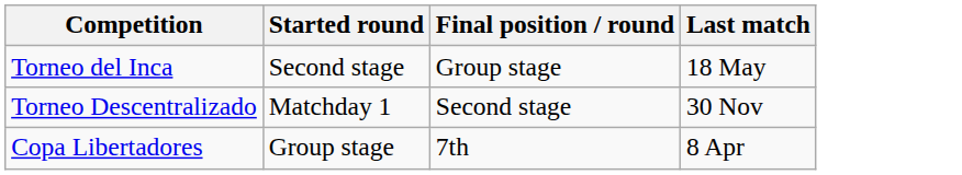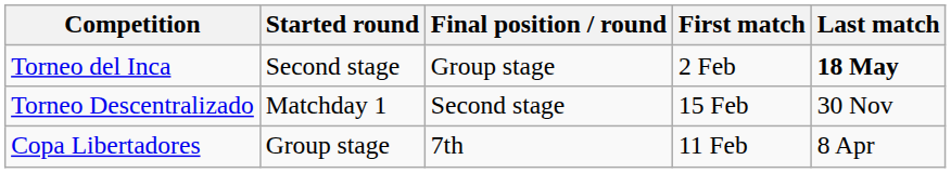 <table class="wikitable">
 <tr>
 <th>Competition</th>
 <th><strong>Started round</strong></th>
 <th><strong>Final position / round</strong></th>
+<th><strong>First match</strong></th>
 <th><strong>Last match</strong></th>
 </tr>
 <tr>
 <td><a href='#'>Torneo del Inca</a></td>
 <td>Second stage</td>
 <td>Group stage</td>
-<td>18 May</td>
+<td>2 Feb</td>
+<td><strong>18 May</strong></td>
 </tr>
 <tr>
 <td><a href='#'>Torneo Descentralizado</a></td>
 <td>Matchday 1</td>
 <td>Second stage</td>
+<td>15 Feb</td>
 <td>30 Nov</td>
 </tr>
 <tr>
 <td><a href='#'>Copa Libertadores</a></td>
 <td>Group stage</td>
 <td>7th</td>
+<td>11 Feb</td>
 <td>8 Apr</td>
 </tr>
 </table>
